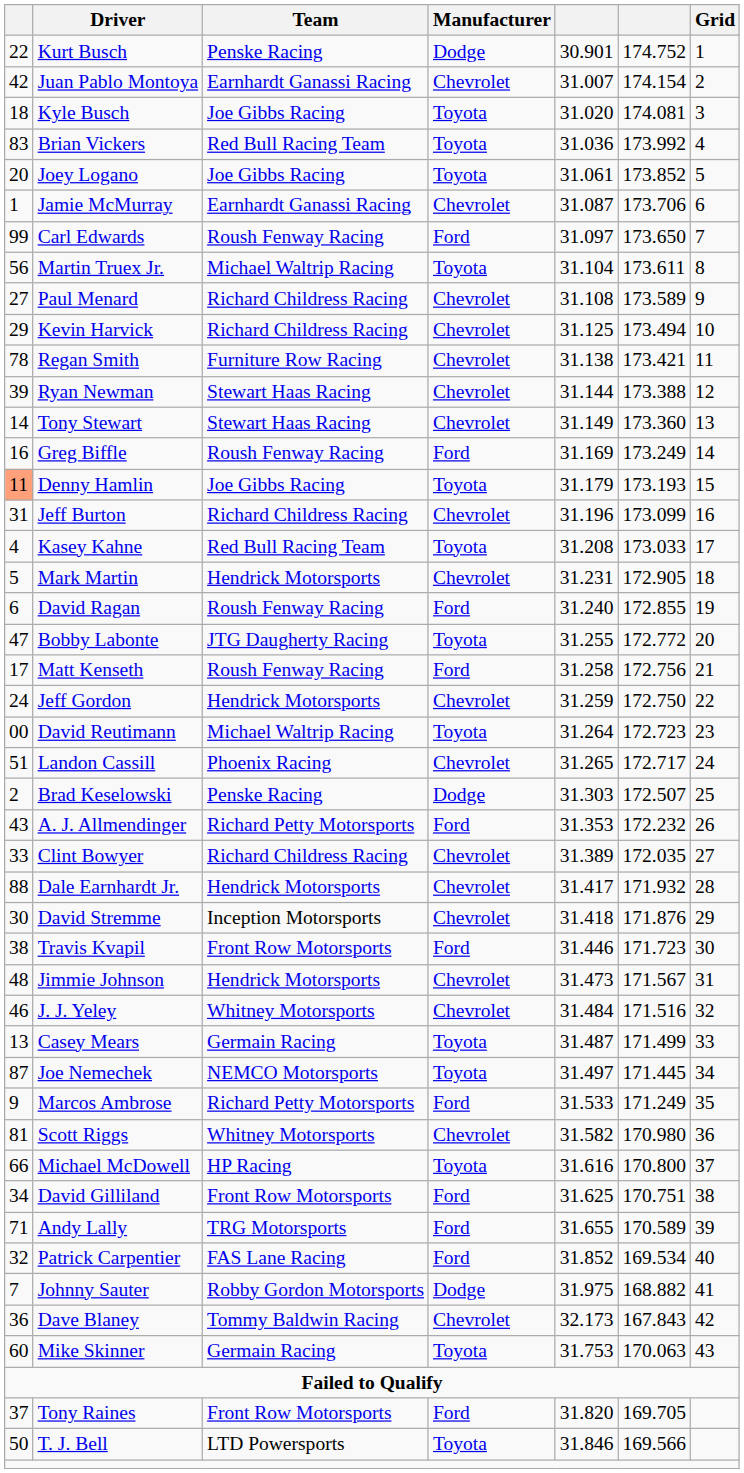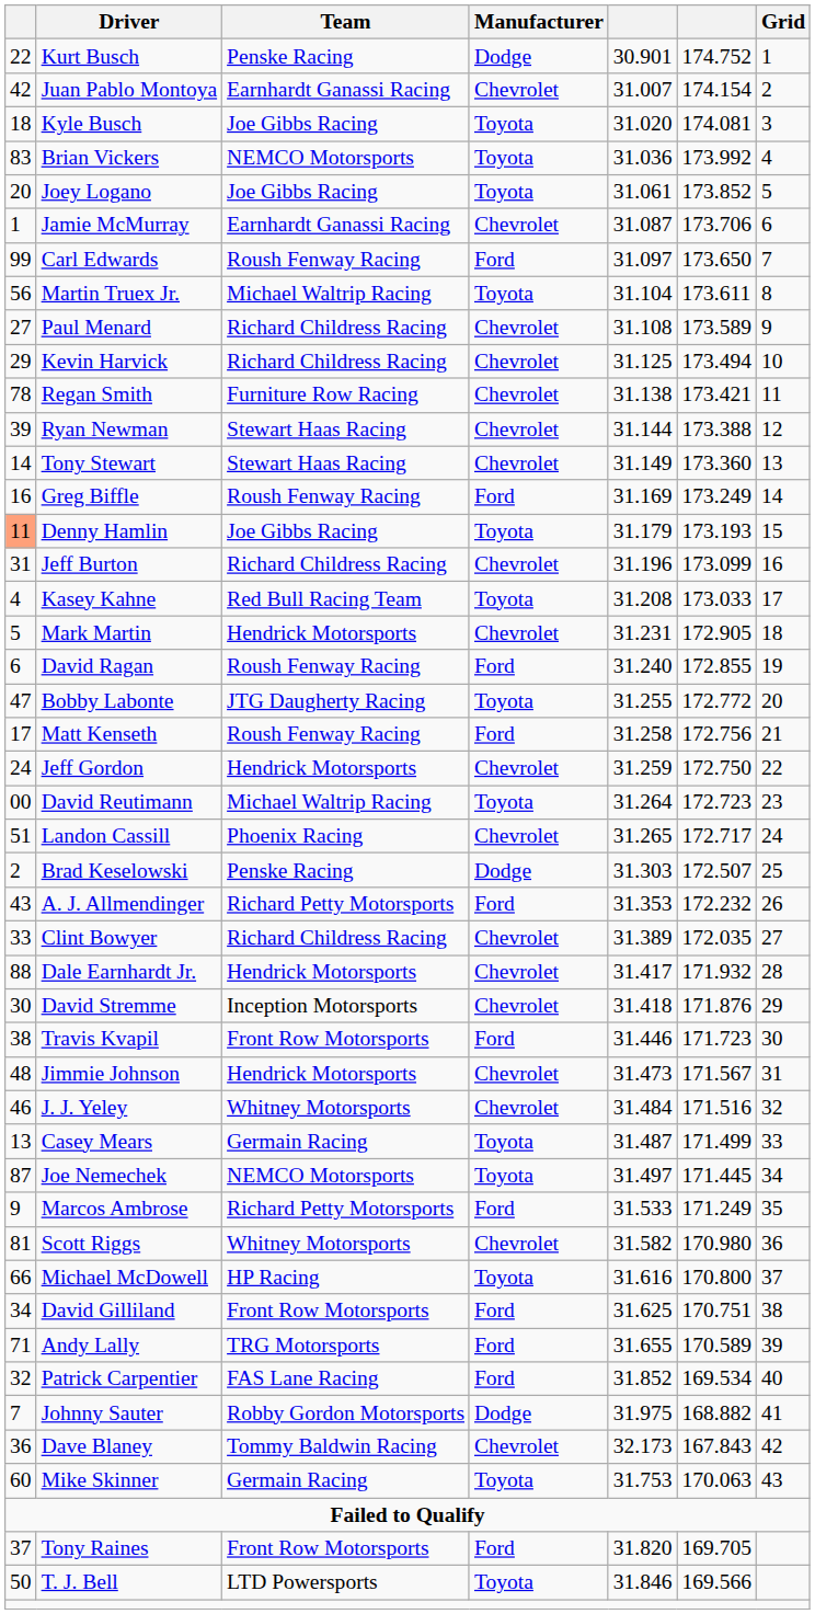 <table class="wikitable">
 <tr>
 <th></th>
 <th>Driver</th>
 <th>Team</th>
 <th>Manufacturer</th>
 <th></th>
 <th></th>
 <th>Grid</th>
 </tr>
 <tr>
 <td>22</td>
 <td><a href='#'>Kurt Busch</a></td>
 <td><a href='#'>Penske Racing</a></td>
 <td><a href='#'>Dodge</a></td>
 <td>30.901</td>
 <td>174.752</td>
 <td>1</td>
 </tr>
 <tr>
 <td>42</td>
 <td><a href='#'>Juan Pablo Montoya</a></td>
 <td><a href='#'>Earnhardt Ganassi Racing</a></td>
 <td><a href='#'>Chevrolet</a></td>
 <td>31.007</td>
 <td>174.154</td>
 <td>2</td>
 </tr>
 <tr>
 <td>18</td>
 <td><a href='#'>Kyle Busch</a></td>
 <td><a href='#'>Joe Gibbs Racing</a></td>
 <td><a href='#'>Toyota</a></td>
 <td>31.020</td>
 <td>174.081</td>
 <td>3</td>
 </tr>
 <tr>
 <td>83</td>
 <td><a href='#'>Brian Vickers</a></td>
-<td><a href='#'>Red Bull Racing Team</a></td>
+<td><a href='#'>NEMCO Motorsports</a></td>
 <td><a href='#'>Toyota</a></td>
 <td>31.036</td>
 <td>173.992</td>
 <td>4</td>
 </tr>
 <tr>
 <td>20</td>
 <td><a href='#'>Joey Logano</a></td>
 <td><a href='#'>Joe Gibbs Racing</a></td>
 <td><a href='#'>Toyota</a></td>
 <td>31.061</td>
 <td>173.852</td>
 <td>5</td>
 </tr>
 <tr>
 <td>1</td>
 <td><a href='#'>Jamie McMurray</a></td>
 <td><a href='#'>Earnhardt Ganassi Racing</a></td>
 <td><a href='#'>Chevrolet</a></td>
 <td>31.087</td>
 <td>173.706</td>
 <td>6</td>
 </tr>
 <tr>
 <td>99</td>
 <td><a href='#'>Carl Edwards</a></td>
 <td><a href='#'>Roush Fenway Racing</a></td>
 <td><a href='#'>Ford</a></td>
 <td>31.097</td>
 <td>173.650</td>
 <td>7</td>
 </tr>
 <tr>
 <td>56</td>
 <td><a href='#'>Martin Truex Jr.</a></td>
 <td><a href='#'>Michael Waltrip Racing</a></td>
 <td><a href='#'>Toyota</a></td>
 <td>31.104</td>
 <td>173.611</td>
 <td>8</td>
 </tr>
 <tr>
 <td>27</td>
 <td><a href='#'>Paul Menard</a></td>
 <td><a href='#'>Richard Childress Racing</a></td>
 <td><a href='#'>Chevrolet</a></td>
 <td>31.108</td>
 <td>173.589</td>
 <td>9</td>
 </tr>
 <tr>
 <td>29</td>
 <td><a href='#'>Kevin Harvick</a></td>
 <td><a href='#'>Richard Childress Racing</a></td>
 <td><a href='#'>Chevrolet</a></td>
 <td>31.125</td>
 <td>173.494</td>
 <td>10</td>
 </tr>
 <tr>
 <td>78</td>
 <td><a href='#'>Regan Smith</a></td>
 <td><a href='#'>Furniture Row Racing</a></td>
 <td><a href='#'>Chevrolet</a></td>
 <td>31.138</td>
 <td>173.421</td>
 <td>11</td>
 </tr>
 <tr>
 <td>39</td>
 <td><a href='#'>Ryan Newman</a></td>
 <td><a href='#'>Stewart Haas Racing</a></td>
 <td><a href='#'>Chevrolet</a></td>
 <td>31.144</td>
 <td>173.388</td>
 <td>12</td>
 </tr>
 <tr>
 <td>14</td>
 <td><a href='#'>Tony Stewart</a></td>
 <td><a href='#'>Stewart Haas Racing</a></td>
 <td><a href='#'>Chevrolet</a></td>
 <td>31.149</td>
 <td>173.360</td>
 <td>13</td>
 </tr>
 <tr>
 <td>16</td>
 <td><a href='#'>Greg Biffle</a></td>
 <td><a href='#'>Roush Fenway Racing</a></td>
 <td><a href='#'>Ford</a></td>
 <td>31.169</td>
 <td>173.249</td>
 <td>14</td>
 </tr>
 <tr>
 <td style="background: lightsalmon;">11</td>
 <td><a href='#'>Denny Hamlin</a></td>
 <td><a href='#'>Joe Gibbs Racing</a></td>
 <td><a href='#'>Toyota</a></td>
 <td>31.179</td>
 <td>173.193</td>
 <td>15</td>
 </tr>
 <tr>
 <td>31</td>
 <td><a href='#'>Jeff Burton</a></td>
 <td><a href='#'>Richard Childress Racing</a></td>
 <td><a href='#'>Chevrolet</a></td>
 <td>31.196</td>
 <td>173.099</td>
 <td>16</td>
 </tr>
 <tr>
 <td>4</td>
 <td><a href='#'>Kasey Kahne</a></td>
 <td><a href='#'>Red Bull Racing Team</a></td>
 <td><a href='#'>Toyota</a></td>
 <td>31.208</td>
 <td>173.033</td>
 <td>17</td>
 </tr>
 <tr>
 <td>5</td>
 <td><a href='#'>Mark Martin</a></td>
 <td><a href='#'>Hendrick Motorsports</a></td>
 <td><a href='#'>Chevrolet</a></td>
 <td>31.231</td>
 <td>172.905</td>
 <td>18</td>
 </tr>
 <tr>
 <td>6</td>
 <td><a href='#'>David Ragan</a></td>
 <td><a href='#'>Roush Fenway Racing</a></td>
 <td><a href='#'>Ford</a></td>
 <td>31.240</td>
 <td>172.855</td>
 <td>19</td>
 </tr>
 <tr>
 <td>47</td>
 <td><a href='#'>Bobby Labonte</a></td>
 <td><a href='#'>JTG Daugherty Racing</a></td>
 <td><a href='#'>Toyota</a></td>
 <td>31.255</td>
 <td>172.772</td>
 <td>20</td>
 </tr>
 <tr>
 <td>17</td>
 <td><a href='#'>Matt Kenseth</a></td>
 <td><a href='#'>Roush Fenway Racing</a></td>
 <td><a href='#'>Ford</a></td>
 <td>31.258</td>
 <td>172.756</td>
 <td>21</td>
 </tr>
 <tr>
 <td>24</td>
 <td><a href='#'>Jeff Gordon</a></td>
 <td><a href='#'>Hendrick Motorsports</a></td>
 <td><a href='#'>Chevrolet</a></td>
 <td>31.259</td>
 <td>172.750</td>
 <td>22</td>
 </tr>
 <tr>
 <td>00</td>
 <td><a href='#'>David Reutimann</a></td>
 <td><a href='#'>Michael Waltrip Racing</a></td>
 <td><a href='#'>Toyota</a></td>
 <td>31.264</td>
 <td>172.723</td>
 <td>23</td>
 </tr>
 <tr>
 <td>51</td>
 <td><a href='#'>Landon Cassill</a></td>
 <td><a href='#'>Phoenix Racing</a></td>
 <td><a href='#'>Chevrolet</a></td>
 <td>31.265</td>
 <td>172.717</td>
 <td>24</td>
 </tr>
 <tr>
 <td>2</td>
 <td><a href='#'>Brad Keselowski</a></td>
 <td><a href='#'>Penske Racing</a></td>
 <td><a href='#'>Dodge</a></td>
 <td>31.303</td>
 <td>172.507</td>
 <td>25</td>
 </tr>
 <tr>
 <td>43</td>
 <td><a href='#'>A. J. Allmendinger</a></td>
 <td><a href='#'>Richard Petty Motorsports</a></td>
 <td><a href='#'>Ford</a></td>
 <td>31.353</td>
 <td>172.232</td>
 <td>26</td>
 </tr>
 <tr>
 <td>33</td>
 <td><a href='#'>Clint Bowyer</a></td>
 <td><a href='#'>Richard Childress Racing</a></td>
 <td><a href='#'>Chevrolet</a></td>
 <td>31.389</td>
 <td>172.035</td>
 <td>27</td>
 </tr>
 <tr>
 <td>88</td>
 <td><a href='#'>Dale Earnhardt Jr.</a></td>
 <td><a href='#'>Hendrick Motorsports</a></td>
 <td><a href='#'>Chevrolet</a></td>
 <td>31.417</td>
 <td>171.932</td>
 <td>28</td>
 </tr>
 <tr>
 <td>30</td>
 <td><a href='#'>David Stremme</a></td>
 <td>Inception Motorsports</td>
 <td><a href='#'>Chevrolet</a></td>
 <td>31.418</td>
 <td>171.876</td>
 <td>29</td>
 </tr>
 <tr>
 <td>38</td>
 <td><a href='#'>Travis Kvapil</a></td>
 <td><a href='#'>Front Row Motorsports</a></td>
 <td><a href='#'>Ford</a></td>
 <td>31.446</td>
 <td>171.723</td>
 <td>30</td>
 </tr>
 <tr>
 <td>48</td>
 <td><a href='#'>Jimmie Johnson</a></td>
 <td><a href='#'>Hendrick Motorsports</a></td>
 <td><a href='#'>Chevrolet</a></td>
 <td>31.473</td>
 <td>171.567</td>
 <td>31</td>
 </tr>
 <tr>
 <td>46</td>
 <td><a href='#'>J. J. Yeley</a></td>
 <td><a href='#'>Whitney Motorsports</a></td>
 <td><a href='#'>Chevrolet</a></td>
 <td>31.484</td>
 <td>171.516</td>
 <td>32</td>
 </tr>
 <tr>
 <td>13</td>
 <td><a href='#'>Casey Mears</a></td>
 <td><a href='#'>Germain Racing</a></td>
 <td><a href='#'>Toyota</a></td>
 <td>31.487</td>
 <td>171.499</td>
 <td>33</td>
 </tr>
 <tr>
 <td>87</td>
 <td><a href='#'>Joe Nemechek</a></td>
 <td><a href='#'>NEMCO Motorsports</a></td>
 <td><a href='#'>Toyota</a></td>
 <td>31.497</td>
 <td>171.445</td>
 <td>34</td>
 </tr>
 <tr>
 <td>9</td>
 <td><a href='#'>Marcos Ambrose</a></td>
 <td><a href='#'>Richard Petty Motorsports</a></td>
 <td><a href='#'>Ford</a></td>
 <td>31.533</td>
 <td>171.249</td>
 <td>35</td>
 </tr>
 <tr>
 <td>81</td>
 <td><a href='#'>Scott Riggs</a></td>
 <td><a href='#'>Whitney Motorsports</a></td>
 <td><a href='#'>Chevrolet</a></td>
 <td>31.582</td>
 <td>170.980</td>
 <td>36</td>
 </tr>
 <tr>
 <td>66</td>
 <td><a href='#'>Michael McDowell</a></td>
 <td><a href='#'>HP Racing</a></td>
 <td><a href='#'>Toyota</a></td>
 <td>31.616</td>
 <td>170.800</td>
 <td>37</td>
 </tr>
 <tr>
 <td>34</td>
 <td><a href='#'>David Gilliland</a></td>
 <td><a href='#'>Front Row Motorsports</a></td>
 <td><a href='#'>Ford</a></td>
 <td>31.625</td>
 <td>170.751</td>
 <td>38</td>
 </tr>
 <tr>
 <td>71</td>
 <td><a href='#'>Andy Lally</a></td>
 <td><a href='#'>TRG Motorsports</a></td>
 <td><a href='#'>Ford</a></td>
 <td>31.655</td>
 <td>170.589</td>
 <td>39</td>
 </tr>
 <tr>
 <td>32</td>
 <td><a href='#'>Patrick Carpentier</a></td>
 <td><a href='#'>FAS Lane Racing</a></td>
 <td><a href='#'>Ford</a></td>
 <td>31.852</td>
 <td>169.534</td>
 <td>40</td>
 </tr>
 <tr>
 <td>7</td>
 <td><a href='#'>Johnny Sauter</a></td>
 <td><a href='#'>Robby Gordon Motorsports</a></td>
 <td><a href='#'>Dodge</a></td>
 <td>31.975</td>
 <td>168.882</td>
 <td>41</td>
 </tr>
 <tr>
 <td>36</td>
 <td><a href='#'>Dave Blaney</a></td>
 <td><a href='#'>Tommy Baldwin Racing</a></td>
 <td><a href='#'>Chevrolet</a></td>
 <td>32.173</td>
 <td>167.843</td>
 <td>42</td>
 </tr>
 <tr>
 <td>60</td>
 <td><a href='#'>Mike Skinner</a></td>
 <td><a href='#'>Germain Racing</a></td>
 <td><a href='#'>Toyota</a></td>
 <td>31.753</td>
 <td>170.063</td>
 <td>43</td>
 </tr>
 <tr>
 <td colspan="7" style="text-align:center;"><strong>Failed to Qualify</strong></td>
 </tr>
 <tr>
 <td>37</td>
 <td><a href='#'>Tony Raines</a></td>
 <td><a href='#'>Front Row Motorsports</a></td>
 <td><a href='#'>Ford</a></td>
 <td>31.820</td>
 <td>169.705</td>
 <td></td>
 </tr>
 <tr>
 <td>50</td>
 <td><a href='#'>T. J. Bell</a></td>
 <td>LTD Powersports</td>
 <td><a href='#'>Toyota</a></td>
 <td>31.846</td>
 <td>169.566</td>
 <td></td>
 </tr>
 <tr>
 <td colspan="8"></td>
 </tr>
 </table>
